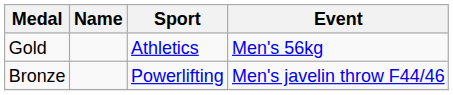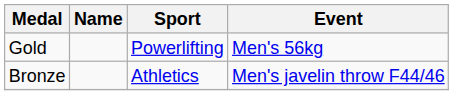 <table class="wikitable sortable" style="font-size:95%">
 <tr>
 <th>Medal</th>
 <th>Name</th>
 <th>Sport</th>
 <th>Event</th>
 </tr>
 <tr>
 <td> Gold</td>
 <td></td>
-<td> <a href='#'>Athletics</a></td>
+<td> <a href='#'>Powerlifting</a></td>
 <td><a href='#'>Men's 56kg</a></td>
 </tr>
 <tr>
 <td> Bronze</td>
 <td></td>
-<td> <a href='#'>Powerlifting</a></td>
+<td> <a href='#'>Athletics</a></td>
 <td><a href='#'>Men's javelin throw F44/46</a></td>
 </tr>
 <tr>
 </tr>
 </table>
